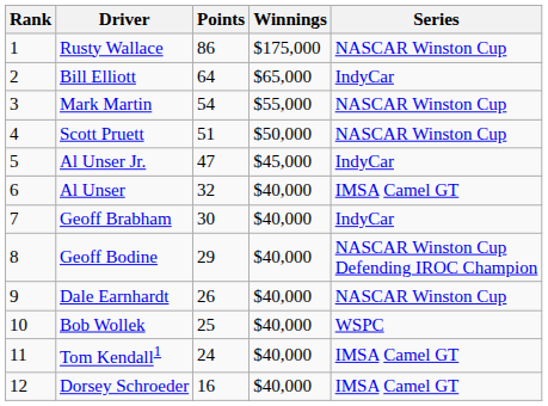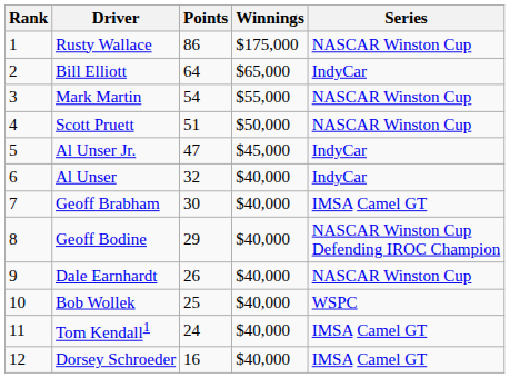 <table class="wikitable">
 <tr>
 <th><strong>Rank</strong></th>
 <th><strong>Driver</strong></th>
 <th><strong>Points</strong></th>
 <th><strong>Winnings</strong></th>
 <th><strong>Series</strong></th>
 </tr>
 <tr>
 <td>1</td>
 <td> <a href='#'>Rusty Wallace</a></td>
 <td>86</td>
 <td>$175,000</td>
 <td><a href='#'>NASCAR Winston Cup</a></td>
 </tr>
 <tr>
 <td>2</td>
 <td> <a href='#'>Bill Elliott</a></td>
 <td>64</td>
 <td>$65,000</td>
 <td><a href='#'>IndyCar</a></td>
 </tr>
 <tr>
 <td>3</td>
 <td> <a href='#'>Mark Martin</a></td>
 <td>54</td>
 <td>$55,000</td>
 <td><a href='#'>NASCAR Winston Cup</a></td>
 </tr>
 <tr>
 <td>4</td>
 <td> <a href='#'>Scott Pruett</a></td>
 <td>51</td>
 <td>$50,000</td>
 <td><a href='#'>NASCAR Winston Cup</a></td>
 </tr>
 <tr>
 <td>5</td>
 <td> <a href='#'>Al Unser Jr.</a></td>
 <td>47</td>
 <td>$45,000</td>
 <td><a href='#'>IndyCar</a></td>
 </tr>
 <tr>
 <td>6</td>
 <td> <a href='#'>Al Unser</a></td>
 <td>32</td>
 <td>$40,000</td>
-<td><a href='#'>IMSA</a> <a href='#'>Camel GT</a></td>
+<td><a href='#'>IndyCar</a></td>
 </tr>
 <tr>
 <td>7</td>
 <td> <a href='#'>Geoff Brabham</a></td>
 <td>30</td>
 <td>$40,000</td>
-<td><a href='#'>IndyCar</a></td>
+<td><a href='#'>IMSA</a> <a href='#'>Camel GT</a></td>
 </tr>
 <tr>
 <td>8</td>
 <td> <a href='#'>Geoff Bodine</a></td>
 <td>29</td>
 <td>$40,000</td>
 <td><a href='#'>NASCAR Winston Cup</a><br><a href='#'>Defending IROC Champion</a></td>
 </tr>
 <tr>
 <td>9</td>
 <td> <a href='#'>Dale Earnhardt</a></td>
 <td>26</td>
 <td>$40,000</td>
 <td><a href='#'>NASCAR Winston Cup</a></td>
 </tr>
 <tr>
 <td>10</td>
 <td> <a href='#'>Bob Wollek</a></td>
 <td>25</td>
 <td>$40,000</td>
 <td><a href='#'>WSPC</a></td>
 </tr>
 <tr>
 <td>11</td>
 <td> <a href='#'>Tom Kendall</a><sup><a href='#'>1</a></sup></td>
 <td>24</td>
 <td>$40,000</td>
 <td><a href='#'>IMSA</a> <a href='#'>Camel GT</a></td>
 </tr>
 <tr>
 <td>12</td>
 <td> <a href='#'>Dorsey Schroeder</a></td>
 <td>16</td>
 <td>$40,000</td>
 <td><a href='#'>IMSA</a> <a href='#'>Camel GT</a></td>
 </tr>
 </table>
